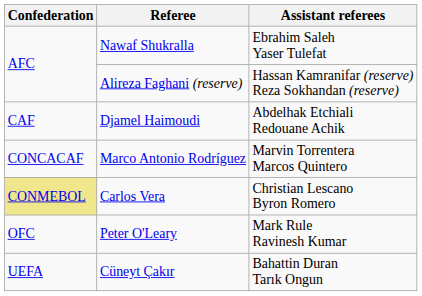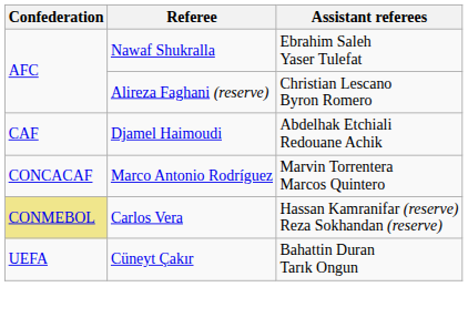 <table class="wikitable">
 <tr>
 <th>Confederation</th>
 <th>Referee</th>
 <th>Assistant referees</th>
 </tr>
 <tr>
 <td rowspan=2><a href='#'>AFC</a></td>
 <td> <a href='#'>Nawaf Shukralla</a></td>
 <td> Ebrahim Saleh<br> Yaser Tulefat</td>
 </tr>
 <tr>
 <td> <a href='#'>Alireza Faghani</a> <em>(reserve)</em></td>
-<td> Hassan Kamranifar <em>(reserve)</em><br> Reza Sokhandan <em>(reserve)</em></td>
+<td> Christian Lescano<br> Byron Romero</td>
 </tr>
 <tr>
 <td><a href='#'>CAF</a></td>
 <td> <a href='#'>Djamel Haimoudi</a></td>
 <td> Abdelhak Etchiali<br> Redouane Achik</td>
 </tr>
 <tr>
 <td><a href='#'>CONCACAF</a></td>
 <td> <a href='#'>Marco Antonio Rodríguez</a></td>
 <td> Marvin Torrentera<br> Marcos Quintero</td>
 </tr>
 <tr>
 <td style="background: khaki;"><a href='#'>CONMEBOL</a></td>
 <td> <a href='#'>Carlos Vera</a></td>
-<td> Christian Lescano<br> Byron Romero</td>
-</tr>
-<tr>
-<td><a href='#'>OFC</a></td>
-<td> <a href='#'>Peter O'Leary</a></td>
-<td> Mark Rule<br> Ravinesh Kumar</td>
+<td> Hassan Kamranifar <em>(reserve)</em><br> Reza Sokhandan <em>(reserve)</em></td>
 </tr>
 <tr>
 <td><a href='#'>UEFA</a></td>
 <td> <a href='#'>Cüneyt Çakır</a></td>
 <td> Bahattin Duran<br> Tarık Ongun</td>
 </tr>
 </table>
